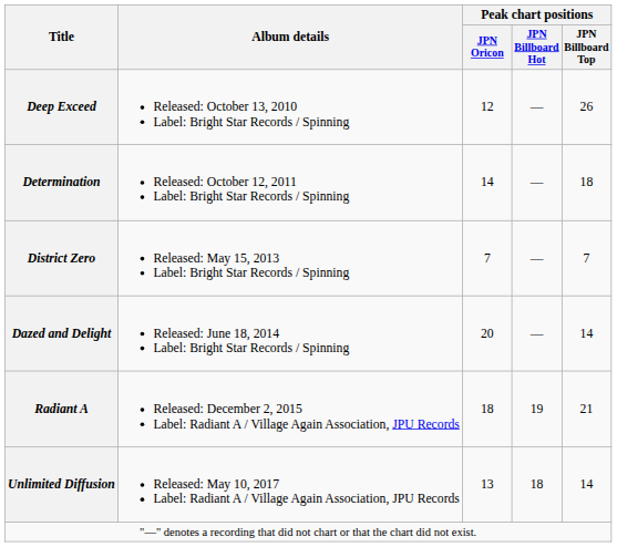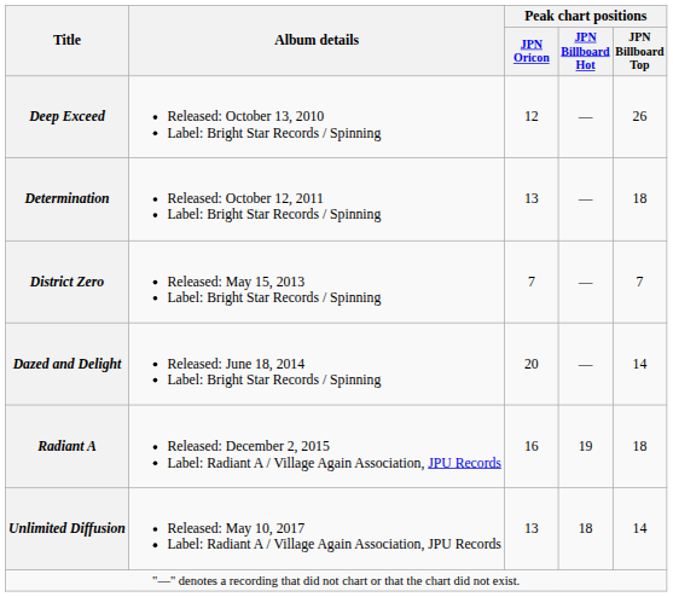 <table class="wikitable plainrowheaders">
 <tr>
 <th scope="col" rowspan="2">Title</th>
 <th scope="col" rowspan="2">Album details</th>
 <th scope="col" colspan="3">Peak chart positions</th>
 </tr>
 <tr>
 <th scope="col" style="width:4em;font-size:85%"><a href='#'>JPN<br>Oricon</a><br></th>
 <th scope="col" style="width:4em;font-size:85%"><a href='#'>JPN<br>Billboard<br>Hot</a><br></th>
 <th scope="col" style="width:4em;font-size:85%">JPN<br>Billboard<br>Top<br></th>
 </tr>
 <tr>
 <th scope="row"><em>Deep Exceed</em></th>
 <td><br><ul><li>Released: October 13, 2010</li><li>Label: Bright Star Records / Spinning</li></ul></td>
 <td align="center">12</td>
 <td align="center">—</td>
 <td align="center">26</td>
 </tr>
 <tr>
 <th scope="row"><em>Determination</em></th>
 <td><br><ul><li>Released: October 12, 2011</li><li>Label: Bright Star Records / Spinning</li></ul></td>
-<td align="center">14</td>
+<td align="center">13</td>
 <td align="center">—</td>
 <td align="center">18</td>
 </tr>
 <tr>
 <th scope="row"><em>District Zero</em></th>
 <td><br><ul><li>Released: May 15, 2013</li><li>Label: Bright Star Records / Spinning</li></ul></td>
 <td align="center">7</td>
 <td align="center">—</td>
 <td align="center">7</td>
 </tr>
 <tr>
 <th scope="row"><em>Dazed and Delight</em></th>
 <td><br><ul><li>Released: June 18, 2014</li><li>Label: Bright Star Records / Spinning</li></ul></td>
 <td align="center">20</td>
 <td align="center">—</td>
 <td align="center">14</td>
 </tr>
 <tr>
 <th scope="row"><em>Radiant A</em></th>
 <td><br><ul><li>Released: December 2, 2015</li><li>Label: Radiant A / Village Again Association, <a href='#'>JPU Records</a></li></ul></td>
+<td align="center">16</td>
+<td align="center">19</td>
 <td align="center">18</td>
-<td align="center">19</td>
-<td align="center">21</td>
 </tr>
 <tr>
 <th scope="row"><em>Unlimited Diffusion</em></th>
 <td><br><ul><li>Released: May 10, 2017</li><li>Label: Radiant A / Village Again Association, JPU Records</li></ul></td>
 <td align="center">13</td>
 <td align="center">18</td>
 <td align="center">14</td>
 </tr>
 <tr>
 <td align="center" colspan="5" style="font-size:90%">"—" denotes a recording that did not chart or that the chart did not exist.</td>
 </tr>
 </table>
